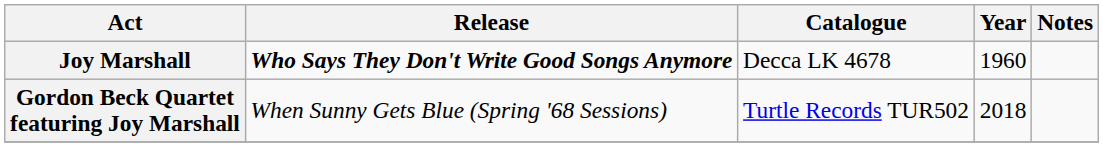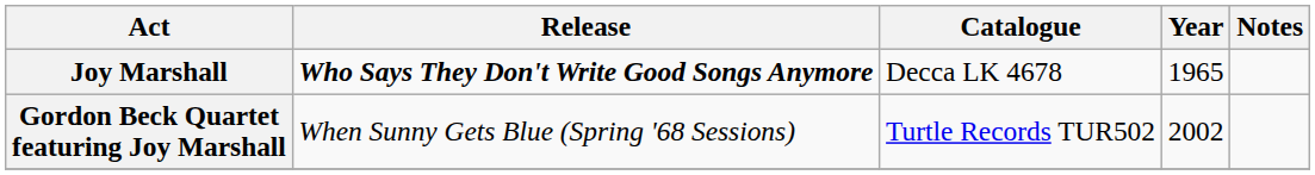 <table class="wikitable plainrowheaders sortable">
 <tr>
 <th scope="col" class="unsortable">Act</th>
 <th scope="col">Release</th>
 <th scope="col">Catalogue</th>
 <th scope="col">Year</th>
 <th scope="col" class="unsortable">Notes</th>
 </tr>
 <tr>
 <th scope="row">Joy Marshall</th>
 <td><strong><em>Who Says They Don't Write Good Songs Anymore</em></strong></td>
 <td>Decca LK 4678</td>
-<td>1960</td>
+<td>1965</td>
 <td></td>
 </tr>
 <tr>
 <th scope="row">Gordon Beck Quartet<br> featuring Joy Marshall</th>
 <td><em>When Sunny Gets Blue (Spring '68 Sessions)</em></td>
 <td><a href='#'>Turtle Records</a> TUR502</td>
-<td>2018</td>
+<td>2002</td>
 <td></td>
 </tr>
 <tr>
 </tr>
 </table>
